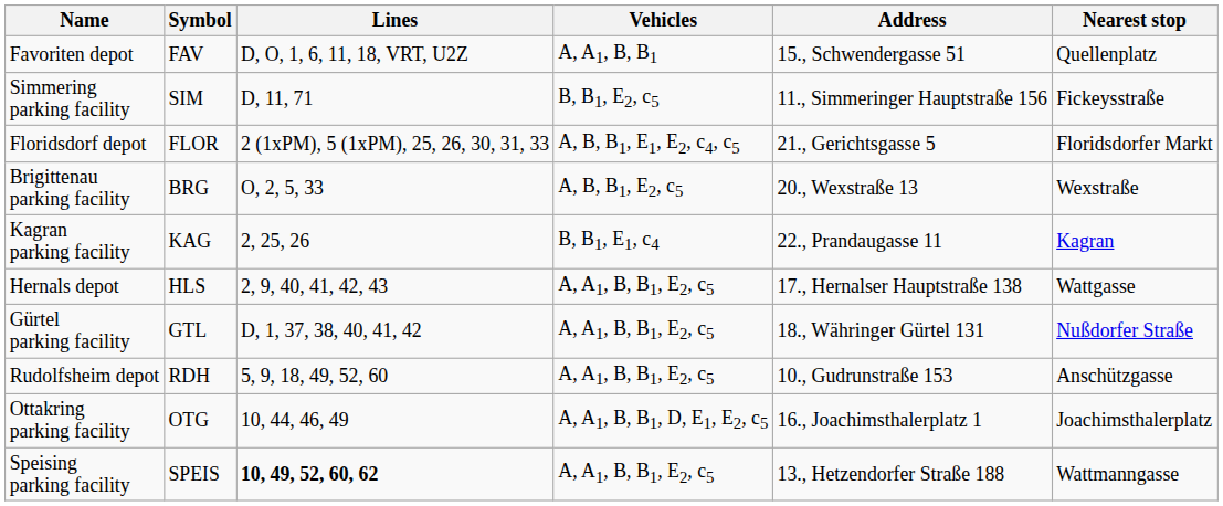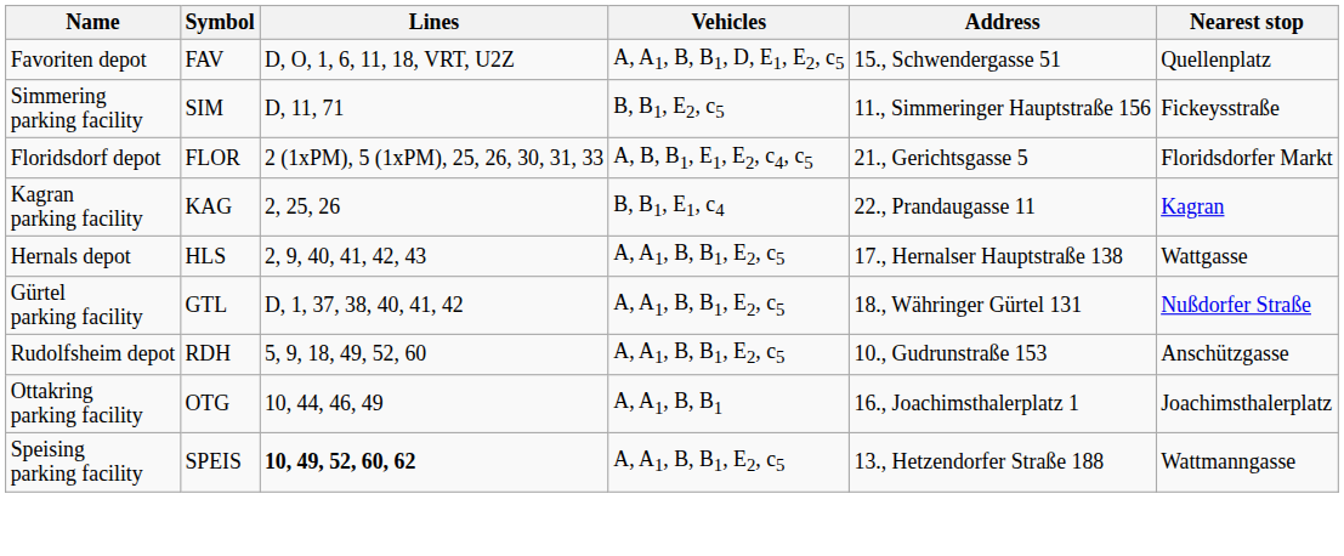 <table class="wikitable">
 <tr bgcolor="#f8f8ff" ---->
 <th>Name</th>
 <th>Symbol</th>
 <th>Lines</th>
 <th>Vehicles</th>
 <th>Address</th>
 <th>Nearest stop</th>
 </tr>
 <tr Class="hintergrundfarbe5">
 <td>Favoriten depot </td>
 <td>FAV</td>
 <td>D, O, 1, 6, 11, 18, VRT, U2Z</td>
-<td>A, A<sub>1</sub>, B, B<sub>1</sub></td>
+<td>A, A<sub>1</sub>, B, B<sub>1</sub>, D, E<sub>1</sub>, E<sub>2</sub>, c<sub>5</sub></td>
 <td>15., Schwendergasse 51</td>
 <td>Quellenplatz</td>
 </tr>
 <tr>
 <td>Simmering<br>parking facility </td>
 <td>SIM</td>
 <td>D, 11, 71</td>
 <td>B, B<sub>1</sub>, E<sub>2</sub>, c<sub>5</sub></td>
 <td>11., Simmeringer Hauptstraße 156</td>
 <td>Fickeysstraße</td>
 </tr>
 <tr Class="hintergrundfarbe5">
 <td>Floridsdorf depot </td>
 <td>FLOR</td>
 <td>2 (1xPM), 5 (1xPM), 25, 26, 30, 31, 33</td>
 <td>A, B, B<sub>1</sub>, E<sub>1</sub>, E<sub>2</sub>, c<sub>4</sub>, c<sub>5</sub></td>
 <td>21., Gerichtsgasse 5</td>
 <td>Floridsdorfer Markt</td>
-</tr>
-<tr>
-<td>Brigittenau<br>parking facility </td>
-<td>BRG</td>
-<td>O, 2, 5, 33</td>
-<td>A, B, B<sub>1</sub>, E<sub>2</sub>, c<sub>5</sub></td>
-<td>20., Wexstraße 13</td>
-<td>Wexstraße</td>
 </tr>
 <tr>
 <td>Kagran<br>parking facility </td>
 <td>KAG</td>
 <td>2, 25, 26</td>
 <td>B, B<sub>1</sub>, E<sub>1</sub>, c<sub>4</sub></td>
 <td>22., Prandaugasse 11</td>
 <td><a href='#'>Kagran</a></td>
 </tr>
 <tr Class="hintergrundfarbe5">
 <td>Hernals depot </td>
 <td>HLS</td>
 <td>2, 9, 40, 41, 42, 43</td>
 <td>A, A<sub>1</sub>, B, B<sub>1</sub>, E<sub>2</sub>, c<sub>5</sub></td>
 <td>17., Hernalser Hauptstraße 138</td>
 <td>Wattgasse</td>
 </tr>
 <tr>
 <td>Gürtel<br>parking facility </td>
 <td>GTL</td>
 <td>D, 1, 37, 38, 40, 41, 42</td>
 <td>A, A<sub>1</sub>, B, B<sub>1</sub>, E<sub>2</sub>, c<sub>5</sub></td>
 <td>18., Währinger Gürtel 131</td>
 <td><a href='#'>Nußdorfer Straße</a></td>
 </tr>
 <tr Class="hintergrundfarbe5">
 <td>Rudolfsheim depot </td>
 <td>RDH</td>
 <td>5, 9, 18, 49, 52, 60</td>
 <td>A, A<sub>1</sub>, B, B<sub>1</sub>, E<sub>2</sub>, c<sub>5</sub></td>
 <td>10., Gudrunstraße 153</td>
 <td>Anschützgasse</td>
 </tr>
 <tr>
 <td>Ottakring<br>parking facility </td>
 <td>OTG</td>
 <td>10, 44, 46, 49</td>
-<td>A, A<sub>1</sub>, B, B<sub>1</sub>, D, E<sub>1</sub>, E<sub>2</sub>, c<sub>5</sub></td>
+<td>A, A<sub>1</sub>, B, B<sub>1</sub></td>
 <td>16., Joachimsthalerplatz 1</td>
 <td>Joachimsthalerplatz</td>
 </tr>
 <tr>
 <td>Speising<br>parking facility </td>
 <td>SPEIS</td>
 <td><strong>10, 49, 52, 60, 62</strong></td>
 <td>A, A<sub>1</sub>, B, B<sub>1</sub>, E<sub>2</sub>, c<sub>5</sub></td>
 <td>13., Hetzendorfer Straße 188</td>
 <td>Wattmanngasse</td>
 </tr>
 </table>
